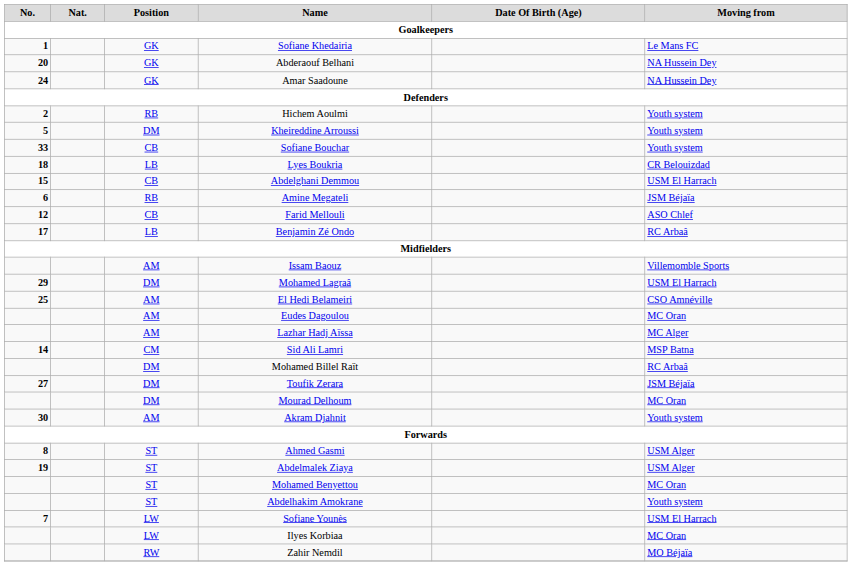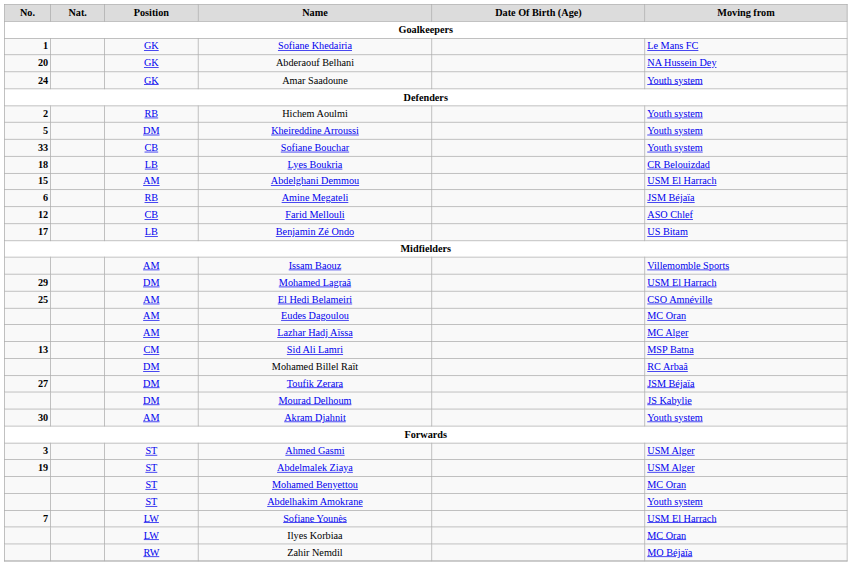 <table class="wikitable"  style="text-align:center; font-size:90%; width:75%;">
 <tr>
 <th style="background:#dcdcdc; color:black; text-align:center;">No.</th>
 <th style="background:#dcdcdc; color:black; text-align:center;">Nat.</th>
 <th style="background:#dcdcdc; color:black; text-align:center;">Position</th>
 <th style="background:#dcdcdc; color:black; text-align:center;">Name</th>
 <th style="background:#dcdcdc; color:black; text-align:center;">Date Of Birth (Age)</th>
 <th style="background:#dcdcdc; color:black; text-align:center;">Moving from</th>
 </tr>
 <tr>
 <th colspan="10" style="background:#FFFFFF; color:black; text-align:center;">Goalkeepers</th>
 </tr>
 <tr>
 <td style="text-align:right"><strong>1</strong></td>
 <td></td>
 <td><a href='#'>GK</a></td>
 <td><a href='#'>Sofiane Khedairia</a></td>
 <td></td>
 <td style="text-align:left"> <a href='#'>Le Mans FC</a></td>
 </tr>
 <tr>
 <td style="text-align:right"><strong>20</strong></td>
 <td></td>
 <td><a href='#'>GK</a></td>
 <td>Abderaouf Belhani</td>
 <td></td>
 <td style="text-align:left"> <a href='#'>NA Hussein Dey</a></td>
 </tr>
 <tr>
 <td style="text-align:right"><strong>24</strong></td>
 <td></td>
 <td><a href='#'>GK</a></td>
 <td>Amar Saadoune</td>
 <td></td>
-<td style="text-align:left"> <a href='#'>NA Hussein Dey</a></td>
+<td style="text-align:left"><a href='#'>Youth system</a></td>
 </tr>
 <tr>
 <th colspan="10" style="background:#FFFFFF; color:black; text-align:center;">Defenders</th>
 </tr>
 <tr>
 <td style="text-align:right"><strong>2</strong></td>
 <td></td>
 <td><a href='#'>RB</a></td>
 <td>Hichem Aoulmi</td>
 <td></td>
 <td style="text-align:left"><a href='#'>Youth system</a></td>
 </tr>
 <tr>
 <td style="text-align:right"><strong>5</strong></td>
 <td></td>
 <td><a href='#'>DM</a></td>
 <td><a href='#'>Kheireddine Arroussi</a></td>
 <td></td>
 <td style="text-align:left"><a href='#'>Youth system</a></td>
 </tr>
 <tr>
 <td style="text-align:right"><strong>33</strong></td>
 <td></td>
 <td><a href='#'>CB</a></td>
 <td><a href='#'>Sofiane Bouchar</a></td>
 <td></td>
 <td style="text-align:left"><a href='#'>Youth system</a></td>
 </tr>
 <tr>
 <td style="text-align:right"><strong>18</strong></td>
 <td></td>
 <td><a href='#'>LB</a></td>
 <td><a href='#'>Lyes Boukria</a></td>
 <td></td>
 <td style="text-align:left"> <a href='#'>CR Belouizdad</a></td>
 </tr>
 <tr>
 <td style="text-align:right"><strong>15</strong></td>
 <td></td>
-<td><a href='#'>CB</a></td>
+<td><a href='#'>AM</a></td>
 <td><a href='#'>Abdelghani Demmou</a></td>
 <td></td>
 <td style="text-align:left"> <a href='#'>USM El Harrach</a></td>
 </tr>
 <tr>
 <td style="text-align:right"><strong>6</strong></td>
 <td></td>
 <td><a href='#'>RB</a></td>
 <td><a href='#'>Amine Megateli</a></td>
 <td></td>
 <td style="text-align:left"> <a href='#'>JSM Béjaïa</a></td>
 </tr>
 <tr>
 <td style="text-align:right"><strong>12</strong></td>
 <td></td>
 <td><a href='#'>CB</a></td>
 <td><a href='#'>Farid Mellouli</a></td>
 <td></td>
 <td style="text-align:left"> <a href='#'>ASO Chlef</a></td>
 </tr>
 <tr>
 <td style="text-align:right"><strong>17</strong></td>
 <td></td>
 <td><a href='#'>LB</a></td>
 <td><a href='#'>Benjamin Zé Ondo</a></td>
 <td></td>
-<td style="text-align:left"> <a href='#'>RC Arbaâ</a></td>
+<td style="text-align:left"> <a href='#'>US Bitam</a></td>
 </tr>
 <tr>
 <th colspan="10" style="background:#FFFFFF; color:black; text-align:center;">Midfielders</th>
 </tr>
 <tr>
 <td></td>
 <td> </td>
 <td><a href='#'>AM</a></td>
 <td><a href='#'>Issam Baouz</a></td>
 <td></td>
 <td style="text-align:left"> <a href='#'>Villemomble Sports</a></td>
 </tr>
 <tr>
 <td style="text-align:right"><strong>29</strong></td>
 <td></td>
 <td><a href='#'>DM</a></td>
 <td><a href='#'>Mohamed Lagraâ</a></td>
 <td></td>
 <td style="text-align:left"> <a href='#'>USM El Harrach</a></td>
 </tr>
 <tr>
 <td style="text-align:right"><strong>25</strong></td>
 <td></td>
 <td><a href='#'>AM</a></td>
 <td><a href='#'>El Hedi Belameiri</a></td>
 <td></td>
 <td style="text-align:left"> <a href='#'>CSO Amnéville</a></td>
 </tr>
 <tr>
 <td></td>
 <td></td>
 <td><a href='#'>AM</a></td>
 <td><a href='#'>Eudes Dagoulou</a></td>
 <td></td>
 <td style="text-align:left"> <a href='#'>MC Oran</a></td>
 </tr>
 <tr>
 <td></td>
 <td></td>
 <td><a href='#'>AM</a></td>
 <td><a href='#'>Lazhar Hadj Aïssa</a></td>
 <td></td>
 <td style="text-align:left"> <a href='#'>MC Alger</a></td>
 </tr>
 <tr>
-<td style="text-align:right"><strong>14</strong></td>
+<td style="text-align:right"><strong>13</strong></td>
 <td></td>
 <td><a href='#'>CM</a></td>
 <td><a href='#'>Sid Ali Lamri</a></td>
 <td></td>
 <td style="text-align:left"> <a href='#'>MSP Batna</a></td>
 </tr>
 <tr>
 <td></td>
 <td></td>
 <td><a href='#'>DM</a></td>
 <td>Mohamed Billel Raït</td>
 <td></td>
 <td style="text-align:left"> <a href='#'>RC Arbaâ</a></td>
 </tr>
 <tr>
 <td style="text-align:right"><strong>27</strong></td>
 <td></td>
 <td><a href='#'>DM</a></td>
 <td><a href='#'>Toufik Zerara</a></td>
 <td></td>
 <td style="text-align:left"> <a href='#'>JSM Béjaïa</a></td>
 </tr>
 <tr>
 <td></td>
 <td></td>
 <td><a href='#'>DM</a></td>
 <td><a href='#'>Mourad Delhoum</a></td>
 <td></td>
-<td style="text-align:left"> <a href='#'>MC Oran</a></td>
+<td style="text-align:left"> <a href='#'>JS Kabylie</a></td>
 </tr>
 <tr>
 <td style="text-align:right"><strong>30</strong></td>
 <td></td>
 <td><a href='#'>AM</a></td>
 <td><a href='#'>Akram Djahnit</a></td>
 <td></td>
 <td style="text-align:left"><a href='#'>Youth system</a></td>
 </tr>
 <tr>
 <th colspan="10" style="background:#FFFFFF; color:black; text-align:center;">Forwards</th>
 </tr>
 <tr>
-<td style="text-align:right"><strong>8</strong></td>
+<td style="text-align:right"><strong>3</strong></td>
 <td></td>
 <td><a href='#'>ST</a></td>
 <td><a href='#'>Ahmed Gasmi</a></td>
 <td></td>
 <td style="text-align:left"> <a href='#'>USM Alger</a></td>
 </tr>
 <tr>
 <td style="text-align:right"><strong>19</strong></td>
 <td></td>
 <td><a href='#'>ST</a></td>
 <td><a href='#'>Abdelmalek Ziaya</a></td>
 <td></td>
 <td style="text-align:left"> <a href='#'>USM Alger</a></td>
 </tr>
 <tr>
 <td></td>
 <td></td>
 <td><a href='#'>ST</a></td>
 <td><a href='#'>Mohamed Benyettou</a></td>
 <td></td>
 <td style="text-align:left"> <a href='#'>MC Oran</a></td>
 </tr>
 <tr>
 <td></td>
 <td></td>
 <td><a href='#'>ST</a></td>
 <td><a href='#'>Abdelhakim Amokrane</a></td>
 <td></td>
 <td style="text-align:left"><a href='#'>Youth system</a></td>
 </tr>
 <tr>
 <td style="text-align:right"><strong>7</strong></td>
 <td></td>
 <td><a href='#'>LW</a></td>
 <td><a href='#'>Sofiane Younès</a></td>
 <td></td>
 <td style="text-align:left"> <a href='#'>USM El Harrach</a></td>
 </tr>
 <tr>
 <td></td>
 <td></td>
 <td><a href='#'>LW</a></td>
 <td>Ilyes Korbiaa</td>
 <td></td>
 <td style="text-align:left"> <a href='#'>MC Oran</a></td>
 </tr>
 <tr>
 <td></td>
 <td></td>
 <td><a href='#'>RW</a></td>
 <td>Zahir Nemdil</td>
 <td></td>
 <td style="text-align:left"> <a href='#'>MO Béjaïa</a></td>
 </tr>
 <tr>
 </tr>
 </table>
